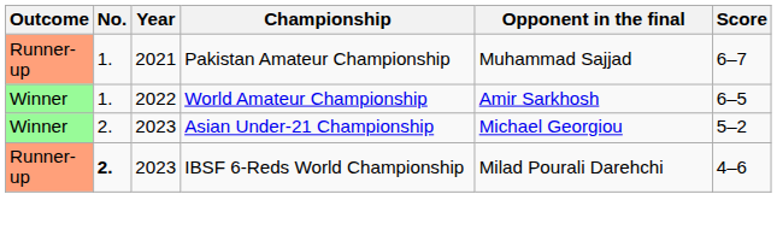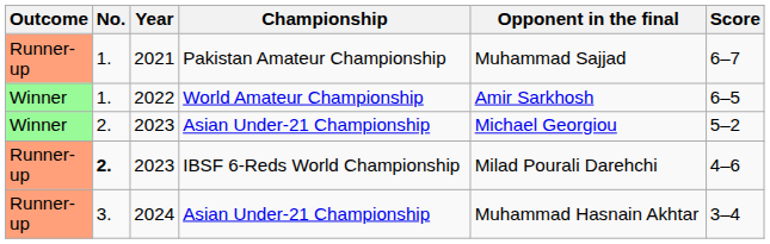 <table class="sortable wikitable">
 <tr>
 <th width="50">Outcome</th>
 <th width="20">No.</th>
 <th width="20">Year</th>
 <th width="250">Championship</th>
 <th width="200">Opponent in the final</th>
 <th width="30">Score</th>
 </tr>
 <tr>
 <td style="background:#ffa07a;">Runner-up</td>
 <td>1.</td>
 <td>2021</td>
 <td>Pakistan Amateur Championship</td>
 <td> Muhammad Sajjad</td>
 <td>6–7</td>
 </tr>
 <tr>
 <td style="background:#98fb98;">Winner</td>
 <td>1.</td>
 <td>2022</td>
 <td><a href='#'>World Amateur Championship</a></td>
 <td> <a href='#'>Amir Sarkhosh</a></td>
 <td>6–5</td>
 </tr>
 <tr>
 <td style="background:#98fb98;">Winner</td>
 <td>2.</td>
 <td>2023</td>
 <td><a href='#'>Asian Under-21 Championship</a></td>
 <td> <a href='#'>Michael Georgiou</a></td>
 <td>5–2</td>
 </tr>
 <tr>
 <td style="background:#ffa07a;">Runner-up</td>
 <td><strong>2.</strong></td>
 <td>2023</td>
 <td>IBSF 6-Reds World Championship</td>
 <td> Milad Pourali Darehchi</td>
 <td>4–6</td>
 </tr>
+<tr>
+<td style="background:#ffa07a;">Runner-up</td>
+<td>3.</td>
+<td>2024</td>
+<td><a href='#'>Asian Under-21 Championship</a></td>
+<td> Muhammad Hasnain Akhtar</td>
+<td>3–4</td>
+</tr>
 </table>
